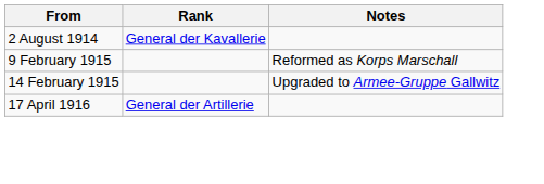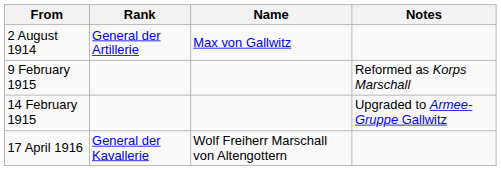 <table class="wikitable">
 <tr>
 <th>From</th>
 <th>Rank</th>
+<th>Name</th>
 <th>Notes</th>
 </tr>
 <tr>
 <td>2 August 1914</td>
-<td><a href='#'>General der Kavallerie</a></td>
+<td><a href='#'>General der Artillerie</a></td>
+<td><a href='#'>Max von Gallwitz</a></td>
 <td></td>
 </tr>
 <tr>
 <td>9 February 1915</td>
+<td></td>
 <td></td>
 <td>Reformed as <em>Korps Marschall</em></td>
 </tr>
 <tr>
 <td>14 February 1915</td>
 <td></td>
+<td></td>
 <td>Upgraded to <a href='#'><em>Armee-Gruppe</em> Gallwitz</a></td>
 </tr>
 <tr>
 <td>17 April 1916</td>
-<td><a href='#'>General der Artillerie</a></td>
+<td><a href='#'>General der Kavallerie</a></td>
+<td>Wolf Freiherr Marschall von Altengottern</td>
 <td></td>
 </tr>
 </table>
